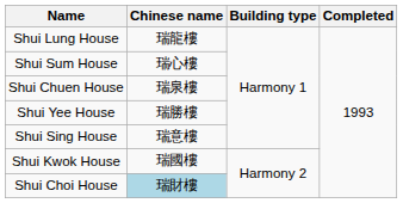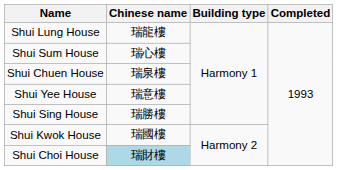 <table class="wikitable" style="text-align: center">
 <tr>
 <th>Name</th>
 <th>Chinese name</th>
 <th>Building type</th>
 <th>Completed</th>
 </tr>
 <tr>
 <td>Shui Lung House</td>
 <td>瑞龍樓</td>
 <td rowspan="5">Harmony 1</td>
 <td rowspan="7">1993</td>
 </tr>
 <tr>
 <td>Shui Sum House</td>
 <td>瑞心樓</td>
 </tr>
 <tr>
 <td>Shui Chuen House</td>
 <td>瑞泉樓</td>
 </tr>
 <tr>
 <td>Shui Yee House</td>
-<td>瑞勝樓</td>
+<td>瑞意樓</td>
 </tr>
 <tr>
 <td>Shui Sing House</td>
-<td>瑞意樓</td>
+<td>瑞勝樓</td>
 </tr>
 <tr>
 <td>Shui Kwok House</td>
 <td>瑞國樓</td>
 <td rowspan="2">Harmony 2</td>
 </tr>
 <tr>
 <td>Shui Choi House</td>
 <td style="background: lightblue;">瑞財樓</td>
 </tr>
 </table>
